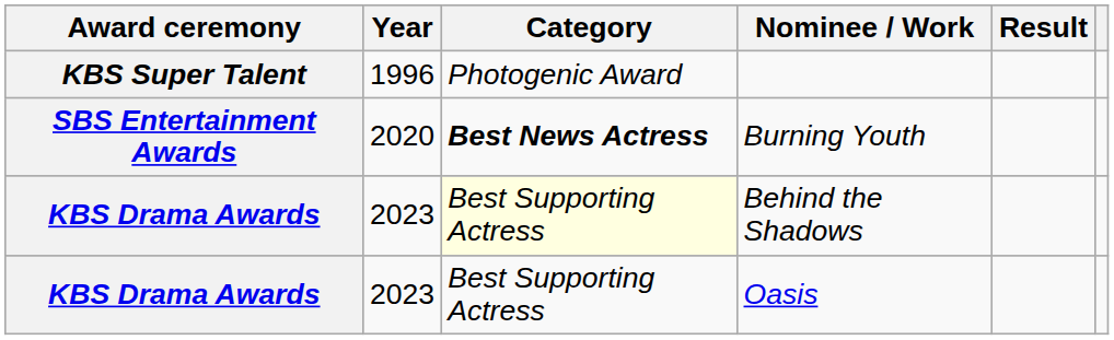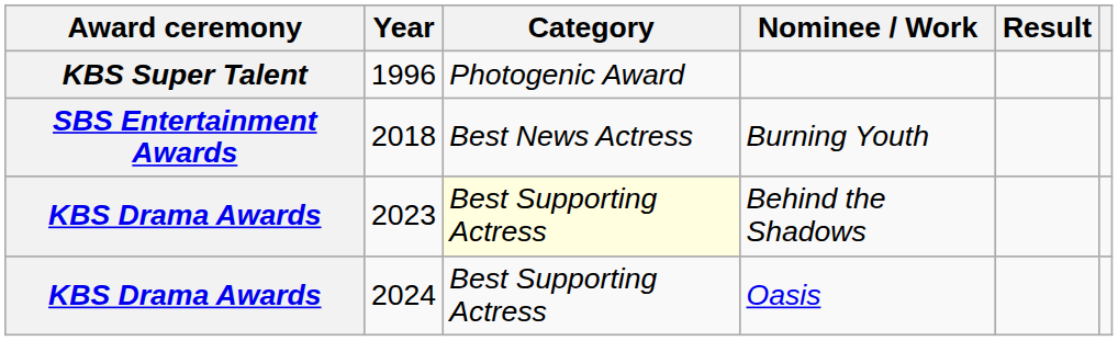 <table class="wikitable plainrowheaders sortable">
 <tr>
 <th scope="col">Award ceremony</th>
 <th scope="col">Year</th>
 <th scope="col">Category</th>
 <th scope="col">Nominee / Work</th>
 <th scope="col">Result</th>
 <th scope="col" class="unsortable"></th>
 </tr>
 <tr>
 <th scope="row"><em>KBS Super Talent</em></th>
 <td>1996</td>
 <td><em>Photogenic Award</em></td>
 <td><em></em></td>
 <td></td>
 <td></td>
 </tr>
 <tr>
 <th scope="row"><em><a href='#'>SBS Entertainment Awards</a></em></th>
-<td>2020</td>
-<td><strong><em>Best News Actress</em></strong></td>
+<td>2018</td>
+<td><em>Best News Actress</em></td>
 <td><em>Burning Youth</em></td>
 <td></td>
 <td></td>
 </tr>
 <tr>
 <th scope="row"><em><a href='#'>KBS Drama Awards</a></em></th>
 <td>2023</td>
 <td style="background: lightyellow;"><em>Best Supporting Actress</em></td>
 <td><em>Behind the Shadows</em></td>
 <td></td>
 <td></td>
 </tr>
 <tr>
 <th scope="row"><em><a href='#'>KBS Drama Awards</a></em></th>
-<td>2023</td>
+<td>2024</td>
 <td><em>Best Supporting Actress</em></td>
 <td><em><a href='#'>Oasis</a></em></td>
 <td></td>
 <td></td>
 </tr>
 </table>
